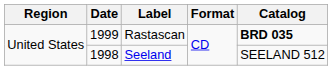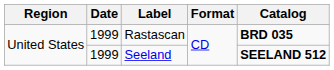 <table class="wikitable">
 <tr>
 <th>Region</th>
 <th>Date</th>
 <th>Label</th>
 <th>Format</th>
 <th>Catalog</th>
 </tr>
 <tr>
 <td rowspan="2">United States</td>
 <td>1999</td>
 <td>Rastascan</td>
 <td rowspan="2"><a href='#'>CD</a></td>
 <td><strong>BRD 035</strong></td>
 </tr>
 <tr>
-<td>1998</td>
+<td>1999</td>
 <td><a href='#'>Seeland</a></td>
-<td>SEELAND 512</td>
+<td><strong>SEELAND 512</strong></td>
 </tr>
 </table>
